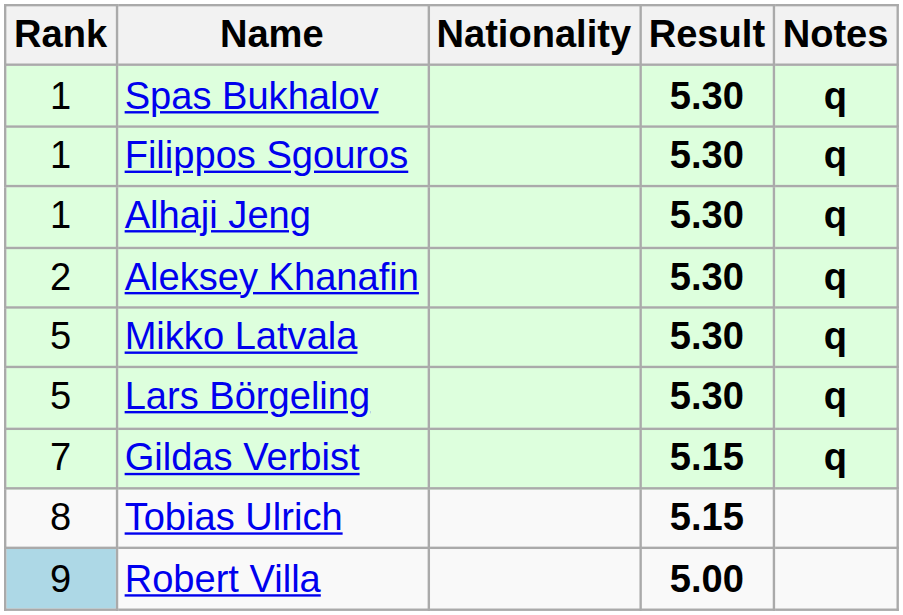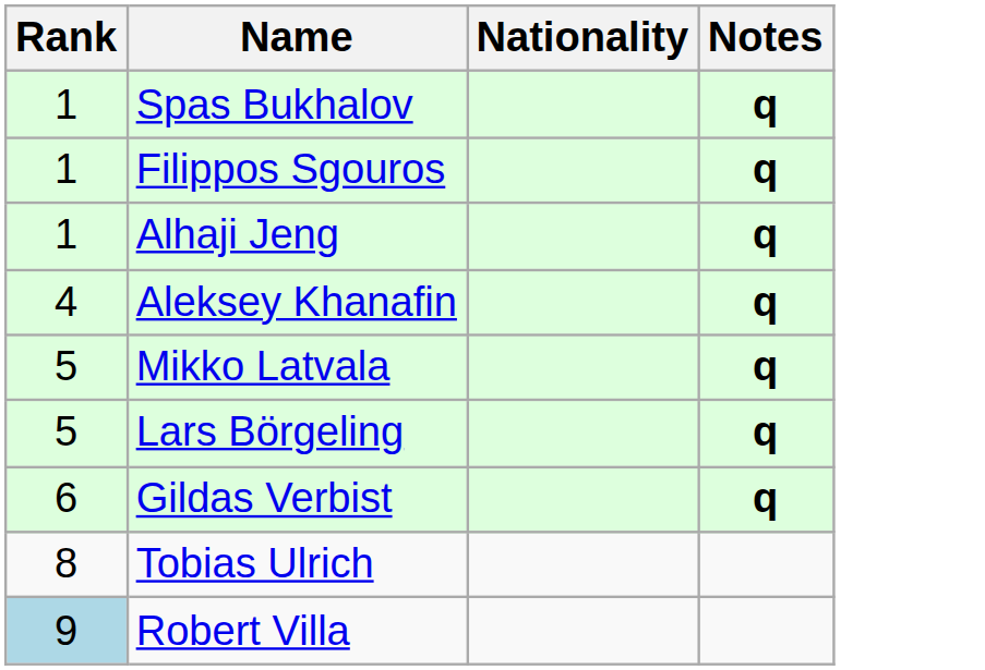 <table class="wikitable sortable" style="text-align:center">
 <tr>
 <th>Rank</th>
 <th>Name</th>
 <th>Nationality</th>
-<th>Result</th>
 <th>Notes</th>
 </tr>
 <tr bgcolor=ddffdd>
 <td>1</td>
 <td align=left><a href='#'>Spas Bukhalov</a></td>
 <td align=left></td>
-<td><strong>5.30</strong></td>
 <td><strong>q</strong></td>
 </tr>
 <tr bgcolor=ddffdd>
 <td>1</td>
 <td align=left><a href='#'>Filippos Sgouros</a></td>
 <td align=left></td>
-<td><strong>5.30</strong></td>
 <td><strong>q</strong></td>
 </tr>
 <tr bgcolor=ddffdd>
 <td>1</td>
 <td align=left><a href='#'>Alhaji Jeng</a></td>
 <td align=left></td>
-<td><strong>5.30</strong></td>
 <td><strong>q</strong></td>
 </tr>
 <tr bgcolor=ddffdd>
-<td>2</td>
+<td>4</td>
 <td align=left><a href='#'>Aleksey Khanafin</a></td>
 <td align=left></td>
-<td><strong>5.30</strong></td>
 <td><strong>q</strong></td>
 </tr>
 <tr bgcolor=ddffdd>
 <td>5</td>
 <td align=left><a href='#'>Mikko Latvala</a></td>
 <td align=left></td>
-<td><strong>5.30</strong></td>
 <td><strong>q</strong></td>
 </tr>
 <tr bgcolor=ddffdd>
 <td>5</td>
 <td align=left><a href='#'>Lars Börgeling</a></td>
 <td align=left></td>
-<td><strong>5.30</strong></td>
 <td><strong>q</strong></td>
 </tr>
 <tr bgcolor=ddffdd>
-<td>7</td>
+<td>6</td>
 <td align=left><a href='#'>Gildas Verbist</a></td>
 <td align=left></td>
-<td><strong>5.15</strong></td>
 <td><strong>q</strong></td>
 </tr>
 <tr>
 <td>8</td>
 <td align=left><a href='#'>Tobias Ulrich</a></td>
 <td align=left></td>
-<td><strong>5.15</strong></td>
 <td></td>
 </tr>
 <tr>
 <td style="background: lightblue;">9</td>
 <td align=left><a href='#'>Robert Villa</a></td>
 <td align=left></td>
-<td><strong>5.00</strong></td>
 <td></td>
 </tr>
 </table>
